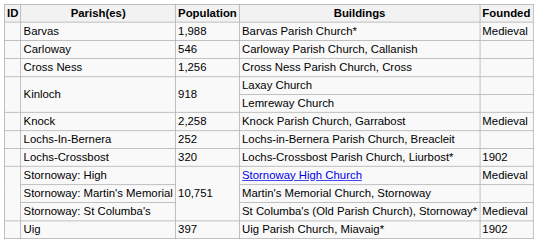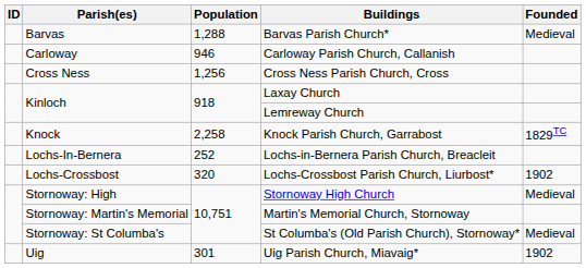 <table class="wikitable">
 <tr>
 <th>ID</th>
 <th>Parish(es)</th>
 <th>Population</th>
 <th>Buildings</th>
 <th>Founded</th>
 </tr>
 <tr>
 <td></td>
 <td>Barvas</td>
-<td>1,988</td>
+<td>1,288</td>
 <td>Barvas Parish Church*</td>
 <td>Medieval</td>
 </tr>
 <tr>
 <td></td>
 <td>Carloway</td>
-<td>546</td>
+<td>946</td>
 <td>Carloway Parish Church, Callanish</td>
 <td></td>
 </tr>
 <tr>
 <td></td>
 <td>Cross Ness</td>
 <td>1,256</td>
 <td>Cross Ness Parish Church, Cross</td>
 <td></td>
 </tr>
 <tr>
 <td rowspan="2"></td>
 <td rowspan="2">Kinloch</td>
 <td rowspan="2">918</td>
 <td>Laxay Church</td>
 <td></td>
 </tr>
 <tr>
 <td>Lemreway Church</td>
 <td></td>
 </tr>
 <tr>
 <td></td>
 <td>Knock</td>
 <td>2,258</td>
 <td>Knock Parish Church, Garrabost</td>
-<td>Medieval</td>
+<td>1829<sup><a href='#'>TC</a></sup></td>
 </tr>
 <tr>
 <td></td>
 <td>Lochs-In-Bernera</td>
 <td>252</td>
 <td>Lochs-in-Bernera Parish Church, Breacleit</td>
 <td></td>
 </tr>
 <tr>
 <td></td>
 <td>Lochs-Crossbost</td>
 <td>320</td>
 <td>Lochs-Crossbost Parish Church, Liurbost*</td>
 <td>1902</td>
 </tr>
 <tr>
 <td rowspan="3"></td>
 <td>Stornoway: High</td>
 <td rowspan="3">10,751</td>
 <td><a href='#'>Stornoway High Church</a></td>
 <td>Medieval</td>
 </tr>
 <tr>
 <td>Stornoway: Martin's Memorial</td>
 <td>Martin's Memorial Church, Stornoway</td>
 <td></td>
 </tr>
 <tr>
 <td>Stornoway: St Columba's</td>
 <td>St Columba's (Old Parish Church), Stornoway*</td>
 <td>Medieval</td>
 </tr>
 <tr>
 <td></td>
 <td>Uig</td>
-<td>397</td>
+<td>301</td>
 <td>Uig Parish Church, Miavaig*</td>
 <td>1902</td>
 </tr>
 </table>
